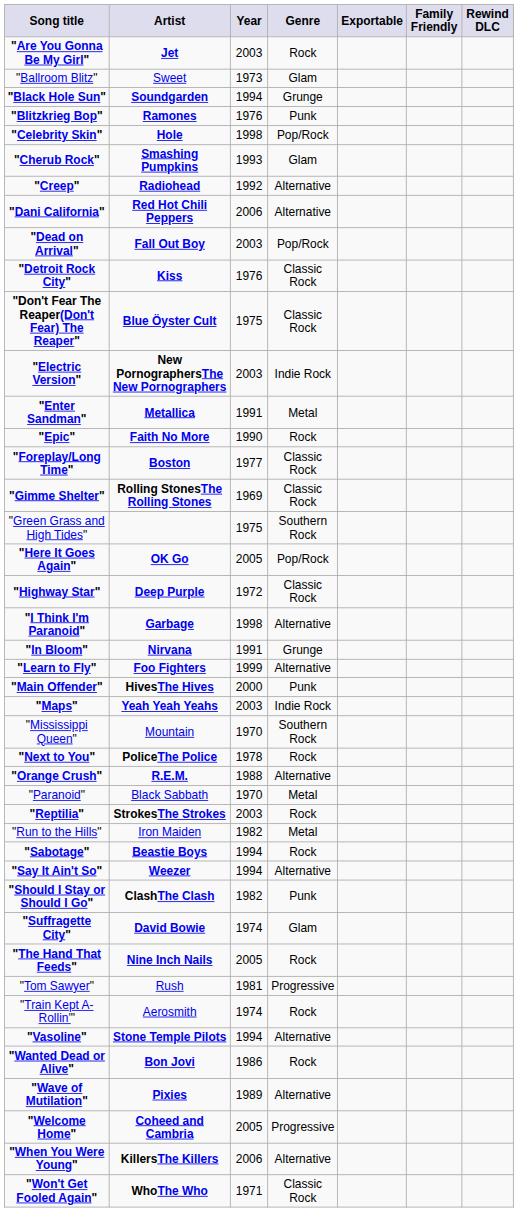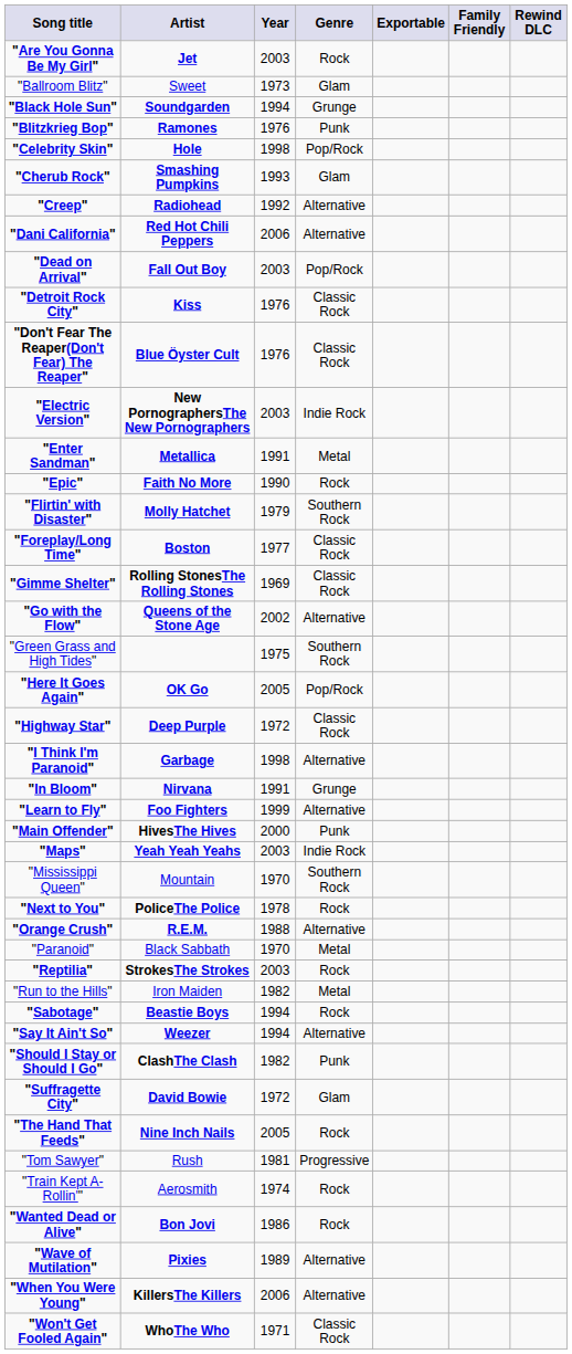 <table class="wikitable sortable" style="font-size:90%; text-align:center; margin: 5px;">
 <tr>
 <th style="background-color:#ddddee;" width=225>Song title</th>
 <th style="background-color:#ddddee;" width=225>Artist</th>
 <th style="background-color:#ddddee;" width=90>Year</th>
 <th style="background-color:#ddddee;" width=90>Genre</th>
 <th style="background-color:#ddddee;" width=90>Exportable</th>
 <th style="background-color:#ddddee;" width=90>Family Friendly</th>
 <th style="background-color:#ddddee;" width=90>Rewind DLC</th>
 </tr>
 <tr>
 <td><strong>"<a href='#'>Are You Gonna Be My Girl</a>"</strong></td>
 <td><strong><a href='#'>Jet</a></strong></td>
 <td>2003</td>
 <td>Rock</td>
 <td></td>
 <td></td>
 <td></td>
 </tr>
 <tr>
 <td>"<a href='#'>Ballroom Blitz</a>"</td>
 <td><a href='#'>Sweet</a></td>
 <td>1973</td>
 <td>Glam</td>
 <td></td>
 <td></td>
 <td></td>
 </tr>
 <tr>
 <td><strong>"<a href='#'>Black Hole Sun</a>"</strong></td>
 <td><strong><a href='#'>Soundgarden</a></strong></td>
 <td>1994</td>
 <td>Grunge</td>
 <td></td>
 <td></td>
 <td></td>
 </tr>
 <tr>
 <td><strong>"<a href='#'>Blitzkrieg Bop</a>"</strong></td>
 <td><strong><a href='#'>Ramones</a></strong></td>
 <td>1976</td>
 <td>Punk</td>
 <td></td>
 <td></td>
 <td></td>
 </tr>
 <tr>
 <td><strong>"<a href='#'>Celebrity Skin</a>"</strong></td>
 <td><strong><a href='#'>Hole</a></strong></td>
 <td>1998</td>
 <td>Pop/Rock</td>
 <td></td>
 <td></td>
 <td></td>
 </tr>
 <tr>
 <td><strong>"<a href='#'>Cherub Rock</a>"</strong></td>
 <td><strong><a href='#'>Smashing Pumpkins</a></strong></td>
 <td>1993</td>
 <td>Glam</td>
 <td></td>
 <td></td>
 <td></td>
 </tr>
 <tr>
 <td><strong>"<a href='#'>Creep</a>"</strong></td>
 <td><strong><a href='#'>Radiohead</a></strong></td>
 <td>1992</td>
 <td>Alternative</td>
 <td></td>
 <td></td>
 <td></td>
 </tr>
 <tr>
 <td><strong>"<a href='#'>Dani California</a>"</strong></td>
 <td><strong><a href='#'>Red Hot Chili Peppers</a></strong></td>
 <td>2006</td>
 <td>Alternative</td>
 <td></td>
 <td></td>
 <td></td>
 </tr>
 <tr>
 <td><strong>"<a href='#'>Dead on Arrival</a>"</strong></td>
 <td><strong><a href='#'>Fall Out Boy</a></strong></td>
 <td>2003</td>
 <td>Pop/Rock</td>
 <td></td>
 <td></td>
 <td></td>
 </tr>
 <tr>
 <td><strong>"<a href='#'>Detroit Rock City</a>"</strong></td>
 <td><strong><a href='#'>Kiss</a></strong></td>
 <td>1976</td>
 <td>Classic Rock</td>
 <td></td>
 <td></td>
 <td></td>
 </tr>
 <tr>
 <td><strong>"<span>Don't Fear The Reaper</span><a href='#'>(Don't Fear) The Reaper</a>"</strong></td>
 <td><strong><a href='#'>Blue Öyster Cult</a></strong></td>
-<td>1975</td>
+<td>1976</td>
 <td>Classic Rock</td>
 <td></td>
 <td></td>
 <td></td>
 </tr>
 <tr>
 <td><strong>"<a href='#'>Electric Version</a>"</strong></td>
 <td><strong><span>New Pornographers</span><a href='#'>The New Pornographers</a></strong></td>
 <td>2003</td>
 <td>Indie Rock</td>
 <td></td>
 <td></td>
 <td></td>
 </tr>
 <tr>
 <td><strong>"<a href='#'>Enter Sandman</a>"</strong></td>
 <td><strong><a href='#'>Metallica</a></strong></td>
 <td>1991</td>
 <td>Metal</td>
 <td></td>
 <td></td>
 <td></td>
 </tr>
 <tr>
 <td><strong>"<a href='#'>Epic</a>"</strong></td>
 <td><strong><a href='#'>Faith No More</a></strong></td>
 <td>1990</td>
 <td>Rock</td>
 <td></td>
 <td></td>
 <td></td>
 </tr>
 <tr>
+<td><strong>"<a href='#'>Flirtin' with Disaster</a>"</strong></td>
+<td><strong><a href='#'>Molly Hatchet</a></strong></td>
+<td>1979</td>
+<td>Southern Rock</td>
+<td></td>
+<td></td>
+<td></td>
+</tr>
+<tr>
 <td><strong>"<a href='#'>Foreplay/Long Time</a>"</strong></td>
 <td><strong><a href='#'>Boston</a></strong></td>
 <td>1977</td>
 <td>Classic Rock</td>
 <td></td>
 <td></td>
 <td></td>
 </tr>
 <tr>
 <td><strong>"<a href='#'>Gimme Shelter</a>"</strong></td>
 <td><strong><span>Rolling Stones</span><a href='#'>The Rolling Stones</a></strong></td>
 <td>1969</td>
 <td>Classic Rock</td>
+<td></td>
+<td></td>
+<td></td>
+</tr>
+<tr>
+<td><strong>"<a href='#'>Go with the Flow</a>"</strong></td>
+<td><strong><a href='#'>Queens of the Stone Age</a></strong></td>
+<td>2002</td>
+<td>Alternative</td>
 <td></td>
 <td></td>
 <td></td>
 </tr>
 <tr>
 <td>"<a href='#'>Green Grass and High Tides</a>"</td>
 <td></td>
 <td>1975</td>
 <td>Southern Rock</td>
 <td></td>
 <td></td>
 <td></td>
 </tr>
 <tr>
 <td><strong>"<a href='#'>Here It Goes Again</a>"</strong></td>
 <td><strong><a href='#'>OK Go</a></strong></td>
 <td>2005</td>
 <td>Pop/Rock</td>
 <td></td>
 <td></td>
 <td></td>
 </tr>
 <tr>
 <td><strong>"<a href='#'>Highway Star</a>"</strong></td>
 <td><strong><a href='#'>Deep Purple</a></strong></td>
 <td>1972</td>
 <td>Classic Rock</td>
 <td></td>
 <td></td>
 <td></td>
 </tr>
 <tr>
 <td><strong>"<a href='#'>I Think I'm Paranoid</a>"</strong></td>
 <td><strong><a href='#'>Garbage</a></strong></td>
 <td>1998</td>
 <td>Alternative</td>
 <td></td>
 <td></td>
 <td></td>
 </tr>
 <tr>
 <td><strong>"<a href='#'>In Bloom</a>"</strong></td>
 <td><strong><a href='#'>Nirvana</a></strong></td>
 <td>1991</td>
 <td>Grunge</td>
 <td></td>
 <td></td>
 <td></td>
 </tr>
 <tr>
 <td><strong>"<a href='#'>Learn to Fly</a>"</strong></td>
 <td><strong><a href='#'>Foo Fighters</a></strong></td>
 <td>1999</td>
 <td>Alternative</td>
 <td></td>
 <td></td>
 <td></td>
 </tr>
 <tr>
 <td><strong>"<a href='#'>Main Offender</a>"</strong></td>
 <td><strong><span>Hives</span><a href='#'>The Hives</a></strong></td>
 <td>2000</td>
 <td>Punk</td>
 <td></td>
 <td></td>
 <td></td>
 </tr>
 <tr>
 <td><strong>"<a href='#'>Maps</a>"</strong></td>
 <td><strong><a href='#'>Yeah Yeah Yeahs</a></strong></td>
 <td>2003</td>
 <td>Indie Rock</td>
 <td></td>
 <td></td>
 <td></td>
 </tr>
 <tr>
 <td>"<a href='#'>Mississippi Queen</a>"</td>
 <td><a href='#'>Mountain</a></td>
 <td>1970</td>
 <td>Southern Rock</td>
 <td></td>
 <td></td>
 <td></td>
 </tr>
 <tr>
 <td><strong>"<a href='#'>Next to You</a>"</strong></td>
 <td><strong><span>Police</span><a href='#'>The Police</a></strong></td>
 <td>1978</td>
 <td>Rock</td>
 <td></td>
 <td></td>
 <td></td>
 </tr>
 <tr>
 <td><strong>"<a href='#'>Orange Crush</a>"</strong></td>
 <td><strong><a href='#'>R.E.M.</a></strong></td>
 <td>1988</td>
 <td>Alternative</td>
 <td></td>
 <td></td>
 <td></td>
 </tr>
 <tr>
 <td>"<a href='#'>Paranoid</a>"</td>
 <td><a href='#'>Black Sabbath</a></td>
 <td>1970</td>
 <td>Metal</td>
 <td></td>
 <td></td>
 <td></td>
 </tr>
 <tr>
 <td><strong>"<a href='#'>Reptilia</a>"</strong></td>
 <td><strong><span>Strokes</span><a href='#'>The Strokes</a></strong></td>
 <td>2003</td>
 <td>Rock</td>
 <td></td>
 <td></td>
 <td></td>
 </tr>
 <tr>
 <td>"<a href='#'>Run to the Hills</a>"</td>
 <td><a href='#'>Iron Maiden</a></td>
 <td>1982</td>
 <td>Metal</td>
 <td></td>
 <td></td>
 <td></td>
 </tr>
 <tr>
 <td><strong>"<a href='#'>Sabotage</a>"</strong></td>
 <td><strong><a href='#'>Beastie Boys</a></strong></td>
 <td>1994</td>
 <td>Rock</td>
 <td></td>
 <td></td>
 <td></td>
 </tr>
 <tr>
 <td><strong>"<a href='#'>Say It Ain't So</a>"</strong></td>
 <td><strong><a href='#'>Weezer</a></strong></td>
 <td>1994</td>
 <td>Alternative</td>
 <td></td>
 <td></td>
 <td></td>
 </tr>
 <tr>
 <td><strong>"<a href='#'>Should I Stay or Should I Go</a>"</strong></td>
 <td><strong><span>Clash</span><a href='#'>The Clash</a></strong></td>
 <td>1982</td>
 <td>Punk</td>
 <td></td>
 <td></td>
 <td></td>
 </tr>
 <tr>
 <td><strong>"<a href='#'>Suffragette City</a>"</strong></td>
 <td><strong><a href='#'>David Bowie</a></strong></td>
-<td>1974</td>
+<td>1972</td>
 <td>Glam</td>
 <td></td>
 <td></td>
 <td></td>
 </tr>
 <tr>
 <td><strong>"<a href='#'>The Hand That Feeds</a>"</strong></td>
 <td><strong><a href='#'>Nine Inch Nails</a></strong></td>
 <td>2005</td>
 <td>Rock</td>
 <td></td>
 <td></td>
 <td></td>
 </tr>
 <tr>
 <td>"<a href='#'>Tom Sawyer</a>"</td>
 <td><a href='#'>Rush</a></td>
 <td>1981</td>
 <td>Progressive</td>
 <td></td>
 <td></td>
 <td></td>
 </tr>
 <tr>
 <td>"<a href='#'>Train Kept A-Rollin'</a>"</td>
 <td><a href='#'>Aerosmith</a></td>
 <td>1974</td>
 <td>Rock</td>
 <td></td>
 <td></td>
 <td></td>
 </tr>
 <tr>
-<td><strong>"<a href='#'>Vasoline</a>"</strong></td>
-<td><strong><a href='#'>Stone Temple Pilots</a></strong></td>
-<td>1994</td>
-<td>Alternative</td>
-<td></td>
-<td></td>
-<td></td>
-</tr>
-<tr>
 <td><strong>"<a href='#'>Wanted Dead or Alive</a>"</strong></td>
 <td><strong><a href='#'>Bon Jovi</a></strong></td>
 <td>1986</td>
 <td>Rock</td>
 <td></td>
 <td></td>
 <td></td>
 </tr>
 <tr>
 <td><strong>"<a href='#'>Wave of Mutilation</a>"</strong></td>
 <td><strong><a href='#'>Pixies</a></strong></td>
 <td>1989</td>
 <td>Alternative</td>
-<td></td>
-<td></td>
-<td></td>
-</tr>
-<tr>
-<td><strong>"<a href='#'>Welcome Home</a>"</strong></td>
-<td><strong><a href='#'>Coheed and Cambria</a></strong></td>
-<td>2005</td>
-<td>Progressive</td>
 <td></td>
 <td></td>
 <td></td>
 </tr>
 <tr>
 <td><strong>"<a href='#'>When You Were Young</a>"</strong></td>
 <td><strong><span>Killers</span><a href='#'>The Killers</a></strong></td>
 <td>2006</td>
 <td>Alternative</td>
 <td></td>
 <td></td>
 <td></td>
 </tr>
 <tr>
 <td><strong>"<a href='#'>Won't Get Fooled Again</a>"</strong></td>
 <td><strong><span>Who</span><a href='#'>The Who</a></strong></td>
 <td>1971</td>
 <td>Classic Rock</td>
 <td></td>
 <td></td>
 <td></td>
 </tr>
 </table>
